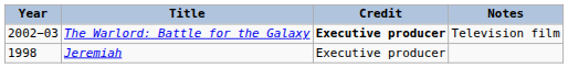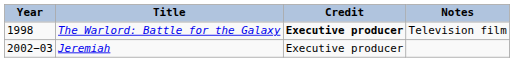 <table class="wikitable" style="font-size:95%;">
 <tr>
 <th style="background:#B0C4DE;">Year</th>
 <th style="background:#B0C4DE;">Title</th>
 <th style="background:#B0C4DE;">Credit</th>
 <th style="background:#B0C4DE;">Notes</th>
 </tr>
 <tr>
-<td>2002−03</td>
+<td>1998</td>
 <td><em><a href='#'>The Warlord: Battle for the Galaxy</a></em></td>
 <td><strong>Executive producer</strong></td>
 <td>Television film</td>
 </tr>
 <tr>
-<td>1998</td>
+<td>2002−03</td>
 <td><em><a href='#'>Jeremiah</a></em></td>
 <td>Executive producer</td>
 <td></td>
 </tr>
 </table>
